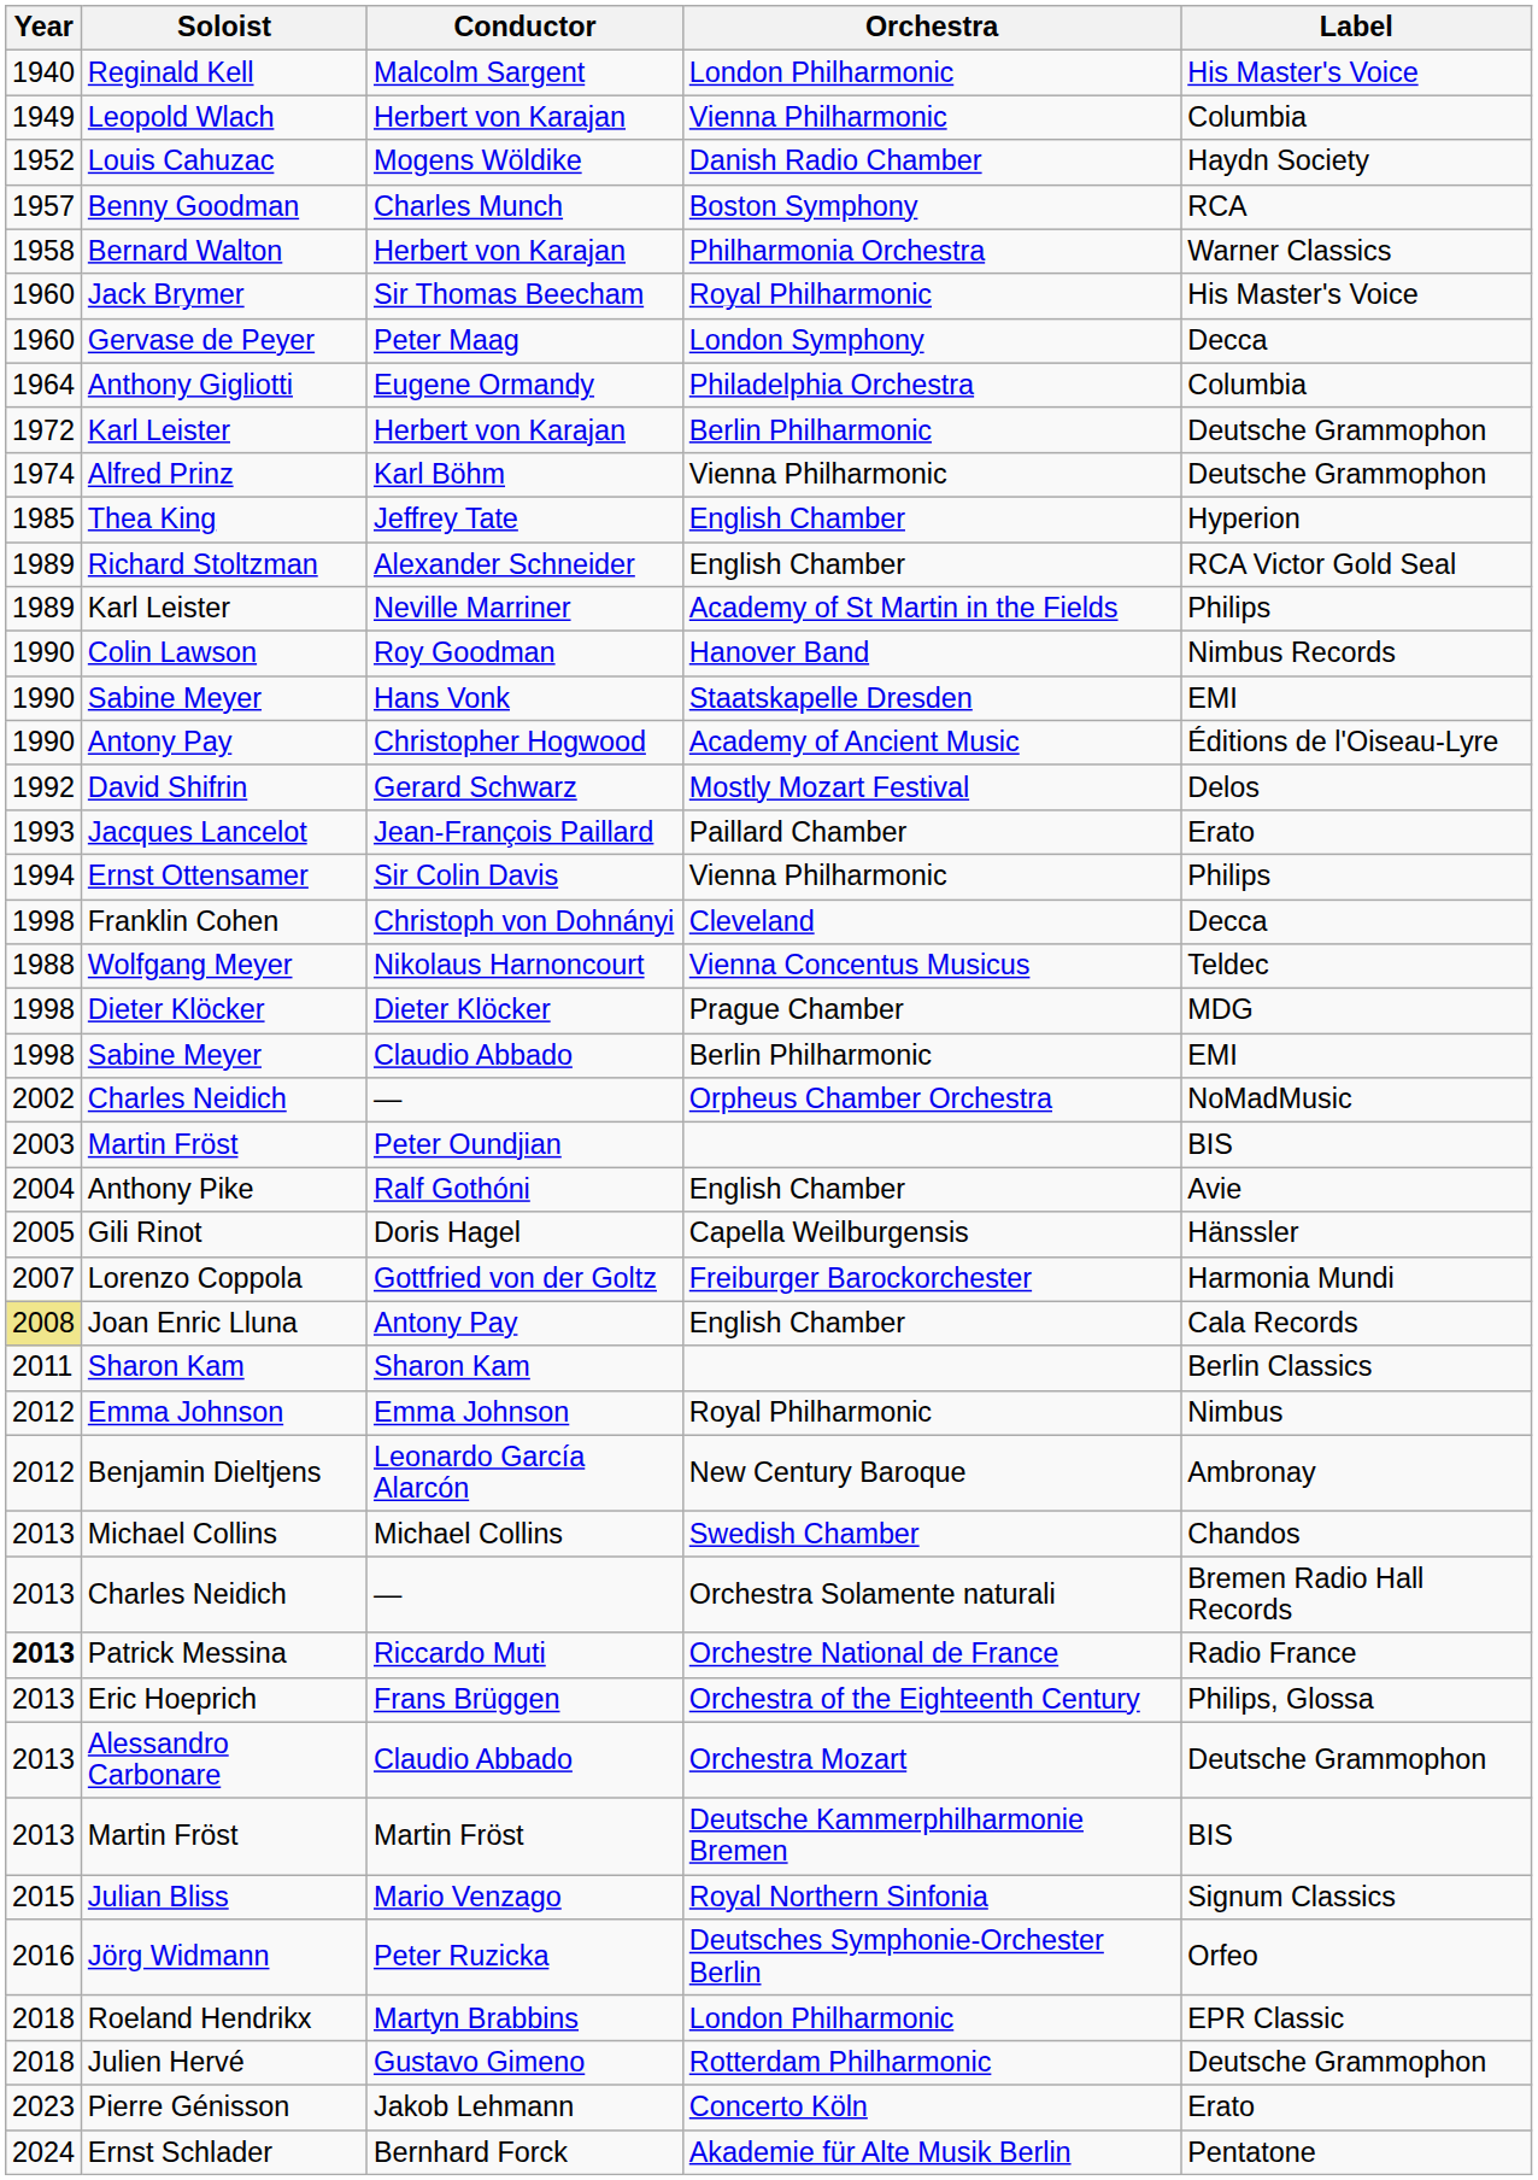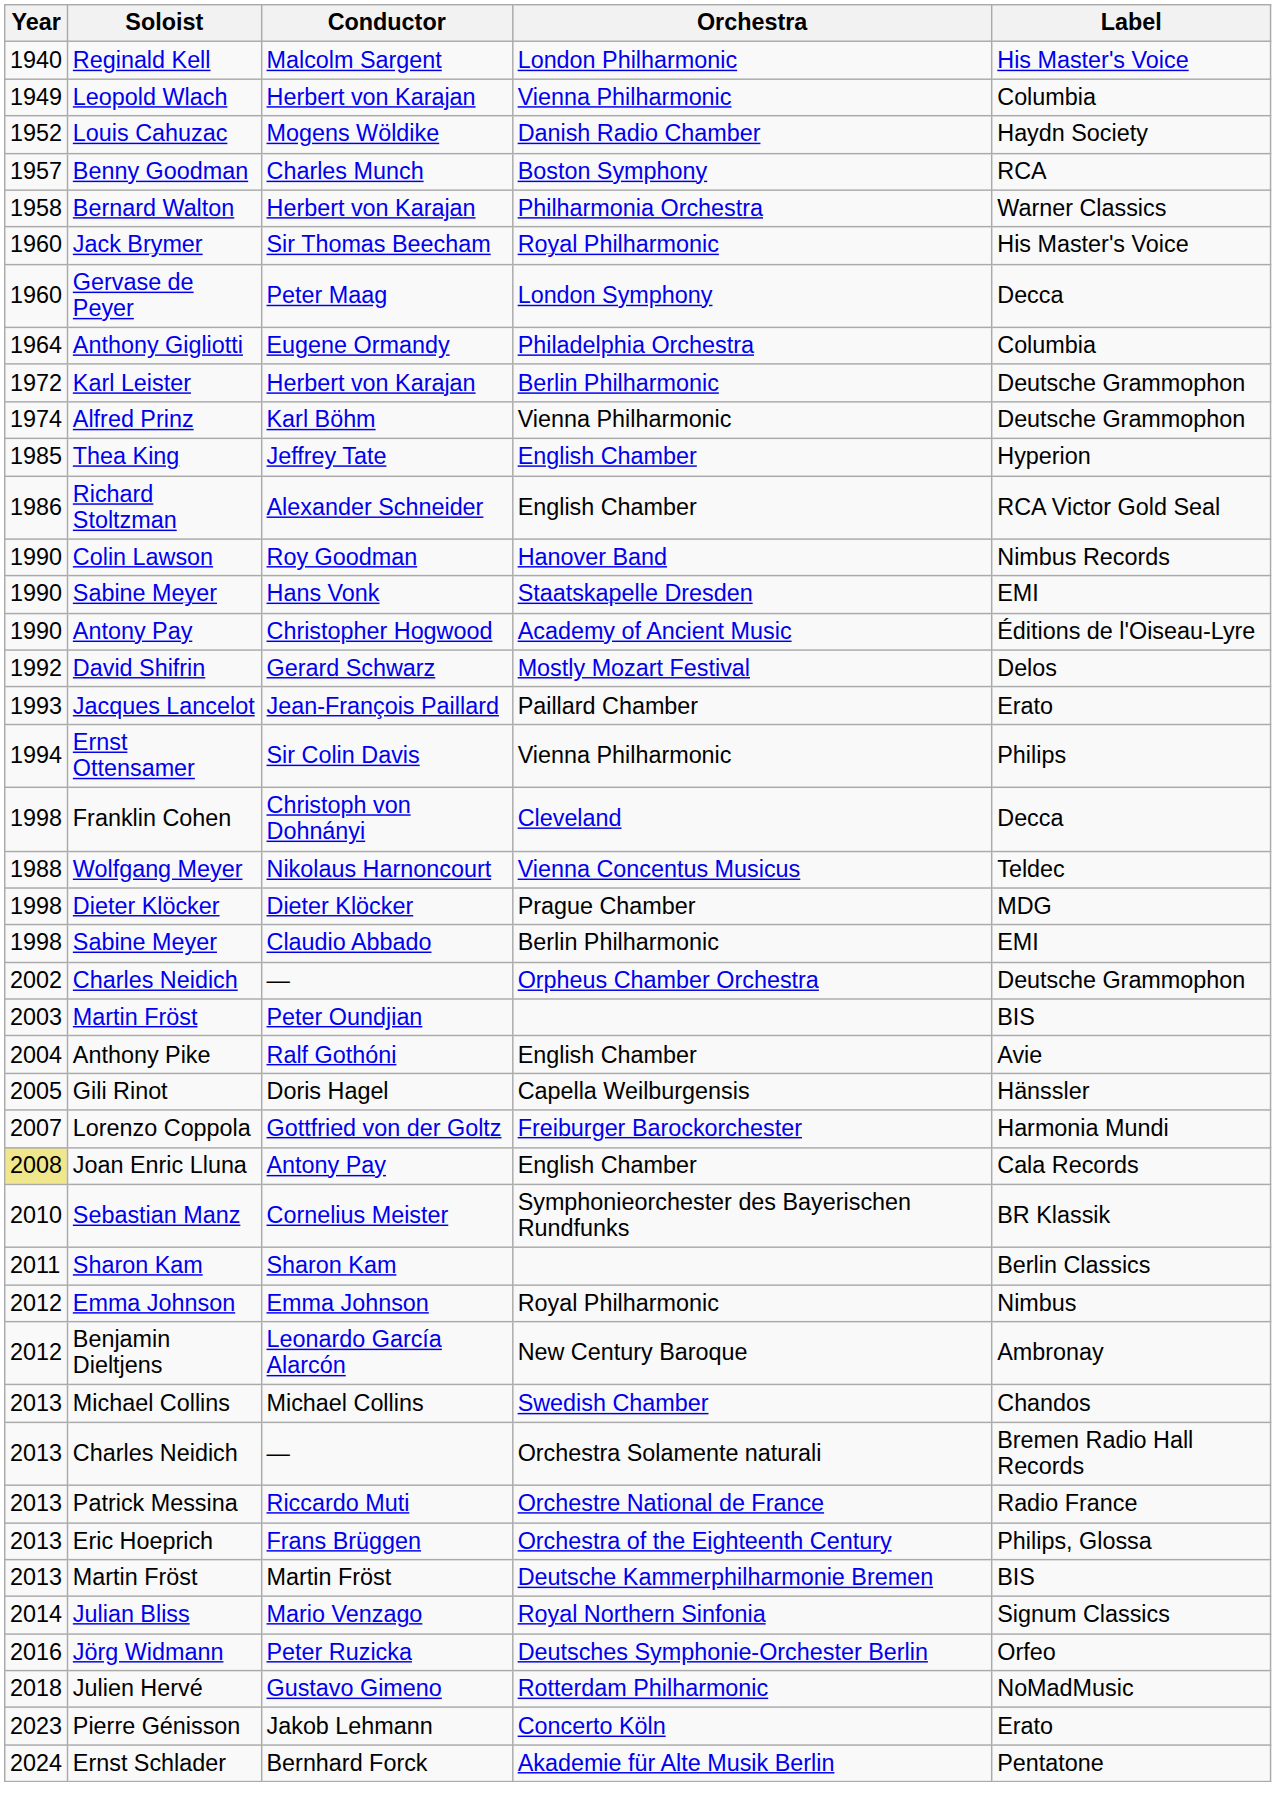 <table class="wikitable">
 <tr>
 <th>Year</th>
 <th>Soloist</th>
 <th>Conductor</th>
 <th>Orchestra</th>
 <th>Label</th>
 </tr>
 <tr>
 <td>1940</td>
 <td><a href='#'>Reginald Kell</a></td>
 <td><a href='#'>Malcolm Sargent</a></td>
 <td><a href='#'>London Philharmonic</a></td>
 <td><a href='#'>His Master's Voice</a></td>
 </tr>
 <tr>
 <td>1949</td>
 <td><a href='#'>Leopold Wlach</a></td>
 <td><a href='#'>Herbert von Karajan</a></td>
 <td><a href='#'>Vienna Philharmonic</a></td>
 <td>Columbia</td>
 </tr>
 <tr>
 <td>1952</td>
 <td><a href='#'>Louis Cahuzac</a></td>
 <td><a href='#'>Mogens Wöldike</a></td>
 <td><a href='#'>Danish Radio Chamber</a></td>
 <td>Haydn Society</td>
 </tr>
 <tr>
 <td>1957</td>
 <td><a href='#'>Benny Goodman</a></td>
 <td><a href='#'>Charles Munch</a></td>
 <td><a href='#'>Boston Symphony</a></td>
 <td>RCA</td>
 </tr>
 <tr>
 <td>1958</td>
 <td><a href='#'>Bernard Walton</a></td>
 <td><a href='#'>Herbert von Karajan</a></td>
 <td><a href='#'>Philharmonia Orchestra</a></td>
 <td>Warner Classics</td>
 </tr>
 <tr>
 <td>1960</td>
 <td><a href='#'>Jack Brymer</a></td>
 <td><a href='#'>Sir Thomas Beecham</a></td>
 <td><a href='#'>Royal Philharmonic</a></td>
 <td>His Master's Voice</td>
 </tr>
 <tr>
 <td>1960</td>
 <td><a href='#'>Gervase de Peyer</a></td>
 <td><a href='#'>Peter Maag</a></td>
 <td><a href='#'>London Symphony</a></td>
 <td>Decca</td>
 </tr>
 <tr>
 <td>1964</td>
 <td><a href='#'>Anthony Gigliotti</a></td>
 <td><a href='#'>Eugene Ormandy</a></td>
 <td><a href='#'>Philadelphia Orchestra</a></td>
 <td>Columbia</td>
 </tr>
 <tr>
 <td>1972</td>
 <td><a href='#'>Karl Leister</a></td>
 <td><a href='#'>Herbert von Karajan</a></td>
 <td><a href='#'>Berlin Philharmonic</a></td>
 <td>Deutsche Grammophon</td>
 </tr>
 <tr>
 <td>1974</td>
 <td><a href='#'>Alfred Prinz</a></td>
 <td><a href='#'>Karl Böhm</a></td>
 <td>Vienna Philharmonic</td>
 <td>Deutsche Grammophon</td>
 </tr>
 <tr>
 <td>1985</td>
 <td><a href='#'>Thea King</a></td>
 <td><a href='#'>Jeffrey Tate</a></td>
 <td><a href='#'>English Chamber</a></td>
 <td>Hyperion</td>
 </tr>
 <tr>
-<td>1989</td>
+<td>1986</td>
 <td><a href='#'>Richard Stoltzman</a></td>
 <td><a href='#'>Alexander Schneider</a></td>
 <td>English Chamber</td>
 <td>RCA Victor Gold Seal</td>
-</tr>
-<tr>
-<td>1989</td>
-<td>Karl Leister</td>
-<td><a href='#'>Neville Marriner</a></td>
-<td><a href='#'>Academy of St Martin in the Fields</a></td>
-<td>Philips</td>
 </tr>
 <tr>
 <td>1990</td>
 <td><a href='#'>Colin Lawson</a></td>
 <td><a href='#'>Roy Goodman</a></td>
 <td><a href='#'>Hanover Band</a></td>
 <td>Nimbus Records</td>
 </tr>
 <tr>
 <td>1990</td>
 <td><a href='#'>Sabine Meyer</a></td>
 <td><a href='#'>Hans Vonk</a></td>
 <td><a href='#'>Staatskapelle Dresden</a></td>
 <td>EMI</td>
 </tr>
 <tr>
 <td>1990</td>
 <td><a href='#'>Antony Pay</a></td>
 <td><a href='#'>Christopher Hogwood</a></td>
 <td><a href='#'>Academy of Ancient Music</a></td>
 <td>Éditions de l'Oiseau-Lyre</td>
 </tr>
 <tr>
 <td>1992</td>
 <td><a href='#'>David Shifrin</a></td>
 <td><a href='#'>Gerard Schwarz</a></td>
 <td><a href='#'>Mostly Mozart Festival</a></td>
 <td>Delos</td>
 </tr>
 <tr>
 <td>1993</td>
 <td><a href='#'>Jacques Lancelot</a></td>
 <td><a href='#'>Jean-François Paillard</a></td>
 <td>Paillard Chamber</td>
 <td>Erato</td>
 </tr>
 <tr>
 <td>1994</td>
 <td><a href='#'>Ernst Ottensamer</a></td>
 <td><a href='#'>Sir Colin Davis</a></td>
 <td>Vienna Philharmonic</td>
 <td>Philips</td>
 </tr>
 <tr>
 <td>1998</td>
 <td>Franklin Cohen</td>
 <td><a href='#'>Christoph von Dohnányi</a></td>
 <td><a href='#'>Cleveland</a></td>
 <td>Decca</td>
 </tr>
 <tr>
 <td>1988</td>
 <td><a href='#'>Wolfgang Meyer</a></td>
 <td><a href='#'>Nikolaus Harnoncourt</a></td>
 <td><a href='#'>Vienna Concentus Musicus</a></td>
 <td>Teldec</td>
 </tr>
 <tr>
 <td>1998</td>
 <td><a href='#'>Dieter Klöcker</a></td>
 <td><a href='#'>Dieter Klöcker</a></td>
 <td>Prague Chamber</td>
 <td>MDG</td>
 </tr>
 <tr>
 <td>1998</td>
 <td><a href='#'>Sabine Meyer</a></td>
 <td><a href='#'>Claudio Abbado</a></td>
 <td>Berlin Philharmonic</td>
 <td>EMI</td>
 </tr>
 <tr>
 <td>2002</td>
 <td><a href='#'>Charles Neidich</a></td>
 <td>—</td>
 <td><a href='#'>Orpheus Chamber Orchestra</a></td>
-<td>NoMadMusic</td>
+<td>Deutsche Grammophon</td>
 </tr>
 <tr>
 <td>2003</td>
 <td><a href='#'>Martin Fröst</a></td>
 <td><a href='#'>Peter Oundjian</a></td>
 <td></td>
 <td>BIS</td>
 </tr>
 <tr>
 <td>2004</td>
 <td>Anthony Pike</td>
 <td><a href='#'>Ralf Gothóni</a></td>
 <td>English Chamber</td>
 <td>Avie</td>
 </tr>
 <tr>
 <td>2005</td>
 <td>Gili Rinot</td>
 <td>Doris Hagel</td>
 <td>Capella Weilburgensis</td>
 <td>Hänssler</td>
 </tr>
 <tr>
 <td>2007</td>
 <td>Lorenzo Coppola</td>
 <td><a href='#'>Gottfried von der Goltz</a></td>
 <td><a href='#'>Freiburger Barockorchester</a></td>
 <td>Harmonia Mundi</td>
 </tr>
 <tr>
 <td style="background: khaki;">2008</td>
 <td>Joan Enric Lluna</td>
 <td><a href='#'>Antony Pay</a></td>
 <td>English Chamber</td>
 <td>Cala Records</td>
 </tr>
 <tr>
+<td>2010</td>
+<td><a href='#'>Sebastian Manz</a></td>
+<td><a href='#'>Cornelius Meister</a></td>
+<td>Symphonieorchester des Bayerischen Rundfunks</td>
+<td>BR Klassik</td>
+</tr>
+<tr>
 <td>2011</td>
 <td><a href='#'>Sharon Kam</a></td>
 <td><a href='#'>Sharon Kam</a></td>
 <td></td>
 <td>Berlin Classics</td>
 </tr>
 <tr>
 <td>2012</td>
 <td><a href='#'>Emma Johnson</a></td>
 <td><a href='#'>Emma Johnson</a></td>
 <td>Royal Philharmonic</td>
 <td>Nimbus</td>
 </tr>
 <tr>
 <td>2012</td>
 <td>Benjamin Dieltjens</td>
 <td><a href='#'>Leonardo García Alarcón</a></td>
 <td>New Century Baroque</td>
 <td>Ambronay</td>
 </tr>
 <tr>
 <td>2013</td>
 <td>Michael Collins</td>
 <td>Michael Collins</td>
 <td><a href='#'>Swedish Chamber</a></td>
 <td>Chandos</td>
 </tr>
 <tr>
 <td>2013</td>
 <td>Charles Neidich</td>
 <td>—</td>
 <td>Orchestra Solamente naturali</td>
 <td>Bremen Radio Hall Records</td>
 </tr>
 <tr>
-<td><strong>2013</strong></td>
+<td>2013</td>
 <td>Patrick Messina</td>
 <td><a href='#'>Riccardo Muti</a></td>
 <td><a href='#'>Orchestre National de France</a></td>
 <td>Radio France</td>
 </tr>
 <tr>
 <td>2013</td>
 <td>Eric Hoeprich</td>
 <td><a href='#'>Frans Brüggen</a></td>
 <td><a href='#'>Orchestra of the Eighteenth Century</a></td>
 <td>Philips, Glossa</td>
 </tr>
 <tr>
 <td>2013</td>
-<td><a href='#'>Alessandro Carbonare</a></td>
-<td><a href='#'>Claudio Abbado</a></td>
-<td><a href='#'>Orchestra Mozart</a></td>
-<td>Deutsche Grammophon</td>
-</tr>
-<tr>
-<td>2013</td>
 <td>Martin Fröst</td>
 <td>Martin Fröst</td>
 <td><a href='#'>Deutsche Kammerphilharmonie Bremen</a></td>
 <td>BIS</td>
 </tr>
 <tr>
-<td>2015</td>
+<td>2014</td>
 <td><a href='#'>Julian Bliss</a></td>
 <td><a href='#'>Mario Venzago</a></td>
 <td><a href='#'>Royal Northern Sinfonia</a></td>
 <td>Signum Classics</td>
 </tr>
 <tr>
 <td>2016</td>
 <td><a href='#'>Jörg Widmann</a></td>
 <td><a href='#'>Peter Ruzicka</a></td>
 <td><a href='#'>Deutsches Symphonie-Orchester Berlin</a></td>
 <td>Orfeo</td>
 </tr>
 <tr>
 <td>2018</td>
-<td>Roeland Hendrikx</td>
-<td><a href='#'>Martyn Brabbins</a></td>
-<td><a href='#'>London Philharmonic</a></td>
-<td>EPR Classic</td>
-</tr>
-<tr>
-<td>2018</td>
 <td>Julien Hervé</td>
 <td><a href='#'>Gustavo Gimeno</a></td>
 <td><a href='#'>Rotterdam Philharmonic</a></td>
-<td>Deutsche Grammophon</td>
+<td>NoMadMusic</td>
 </tr>
 <tr>
 <td>2023</td>
 <td>Pierre Génisson</td>
 <td>Jakob Lehmann</td>
 <td><a href='#'>Concerto Köln</a></td>
 <td>Erato</td>
 </tr>
 <tr>
 <td>2024</td>
 <td>Ernst Schlader</td>
 <td>Bernhard Forck</td>
 <td><a href='#'>Akademie für Alte Musik Berlin</a></td>
 <td>Pentatone</td>
 </tr>
 </table>
